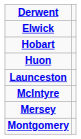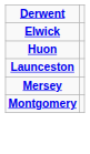 <table class="wikitable" style="text-align:center; margin-left:auto; margin-right:auto;">
 <tr>
 <td style="width:6em;"><strong><a href='#'>Derwent</a></strong></td>
 <td></td>
 </tr>
 <tr>
 <td><strong><a href='#'>Elwick</a></strong></td>
-<td></td>
-</tr>
-<tr>
-<td><strong><a href='#'>Hobart</a></strong></td>
 <td></td>
 </tr>
 <tr>
 <td><strong><a href='#'>Huon</a></strong></td>
 <td></td>
 </tr>
 <tr>
 <td><strong><a href='#'>Launceston</a></strong></td>
 <td></td>
 </tr>
 <tr>
-<td><strong><a href='#'>McIntyre</a></strong></td>
-<td></td>
-</tr>
-<tr>
 <td><strong><a href='#'>Mersey</a></strong></td>
 <td></td>
 </tr>
 <tr>
 <td><strong><a href='#'>Montgomery</a></strong></td>
 <td></td>
 </tr>
 </table>
